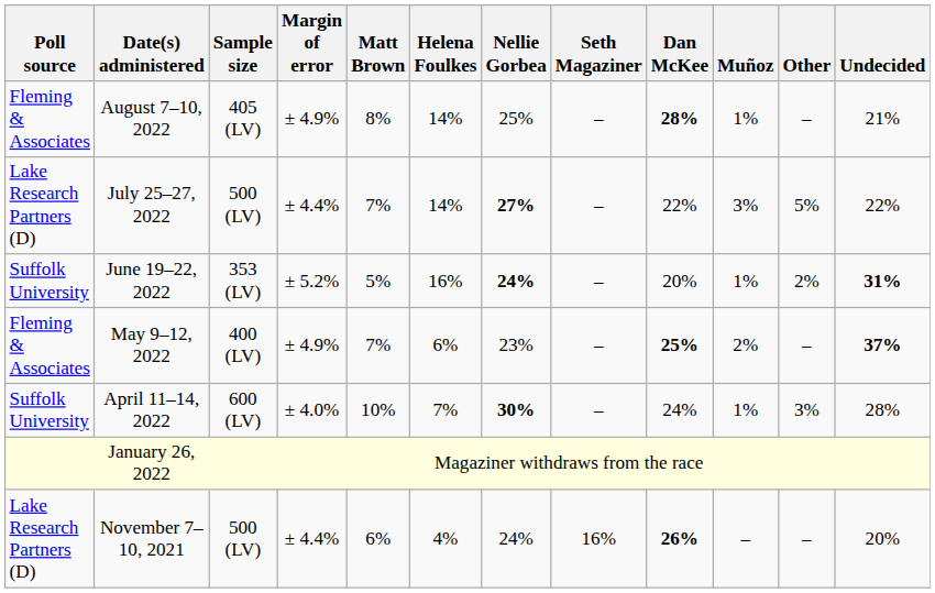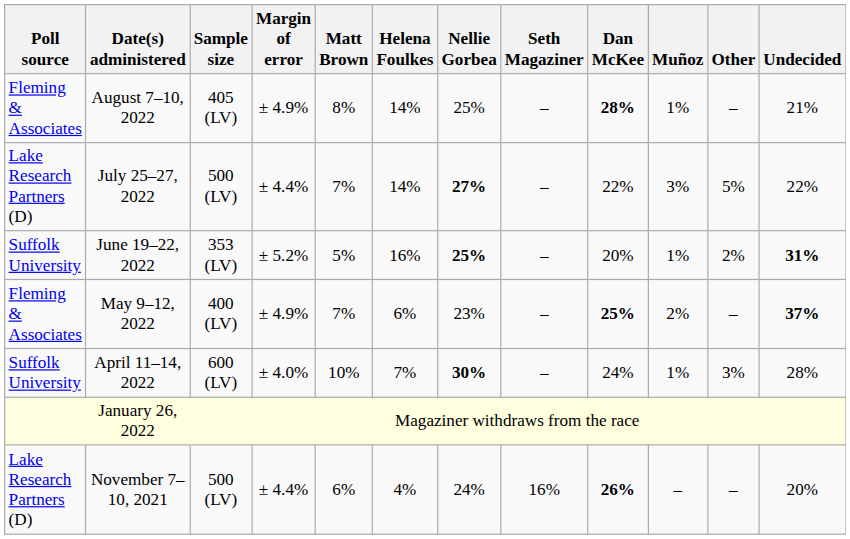 <table class="wikitable" style="font-size:90%;text-align:center;">
 <tr valign=bottom>
 <th>Poll source</th>
 <th>Date(s)<br>administered</th>
 <th>Sample<br>size</th>
 <th>Margin<br>of error</th>
 <th style="width:60px;">Matt<br>Brown</th>
 <th style="width:60px;">Helena<br>Foulkes</th>
 <th style="width:60px;">Nellie<br>Gorbea</th>
 <th style="width:60px;">Seth<br>Magaziner</th>
 <th style="width:60px;">Dan<br>McKee</th>
 <th style="width:60px;"><br>Muñoz</th>
 <th>Other</th>
 <th>Undecided</th>
 </tr>
 <tr>
 <td style="text-align:left;"><a href='#'>Fleming & Associates</a></td>
 <td>August 7–10, 2022</td>
 <td>405 (LV)</td>
 <td>± 4.9%</td>
 <td>8%</td>
 <td>14%</td>
 <td>25%</td>
 <td>–</td>
 <td><strong>28%</strong></td>
 <td>1%</td>
 <td>–</td>
 <td>21%</td>
 </tr>
 <tr>
 <td style="text-align:left;"><a href='#'>Lake Research Partners</a> (D)</td>
 <td>July 25–27, 2022</td>
 <td>500 (LV)</td>
 <td>± 4.4%</td>
 <td>7%</td>
 <td>14%</td>
 <td><strong>27%</strong></td>
 <td>–</td>
 <td>22%</td>
 <td>3%</td>
 <td>5%</td>
 <td>22%</td>
 </tr>
 <tr>
 <td style="text-align:left;"><a href='#'>Suffolk University</a></td>
 <td>June 19–22, 2022</td>
 <td>353 (LV)</td>
 <td>± 5.2%</td>
 <td>5%</td>
 <td>16%</td>
-<td><strong>24%</strong></td>
+<td><strong>25%</strong></td>
 <td>–</td>
 <td>20%</td>
 <td>1%</td>
 <td>2%</td>
 <td><strong>31%</strong></td>
 </tr>
 <tr>
 <td style="text-align:left;"><a href='#'>Fleming & Associates</a></td>
 <td>May 9–12, 2022</td>
 <td>400 (LV)</td>
 <td>± 4.9%</td>
 <td>7%</td>
 <td>6%</td>
 <td>23%</td>
 <td>–</td>
 <td><strong>25%</strong></td>
 <td>2%</td>
 <td>–</td>
 <td><strong>37%</strong></td>
 </tr>
 <tr>
 <td style="text-align:left;"><a href='#'>Suffolk University</a></td>
 <td>April 11–14, 2022</td>
 <td>600 (LV)</td>
 <td>± 4.0%</td>
 <td>10%</td>
 <td>7%</td>
 <td><strong>30%</strong></td>
 <td>–</td>
 <td>24%</td>
 <td>1%</td>
 <td>3%</td>
 <td>28%</td>
 </tr>
 <tr style="background:lightyellow;">
 <td style="border-right-style:hidden; background:lightyellow;"></td>
 <td style="border-right-style:hidden; ">January 26, 2022</td>
 <td colspan="17">Magaziner withdraws from the race</td>
 </tr>
 <tr>
 <td style="text-align:left;"><a href='#'>Lake Research Partners</a> (D)</td>
 <td>November 7–10, 2021</td>
 <td>500 (LV)</td>
 <td>± 4.4%</td>
 <td>6%</td>
 <td>4%</td>
 <td>24%</td>
 <td>16%</td>
 <td><strong>26%</strong></td>
 <td>–</td>
 <td>–</td>
 <td>20%</td>
 </tr>
 </table>
